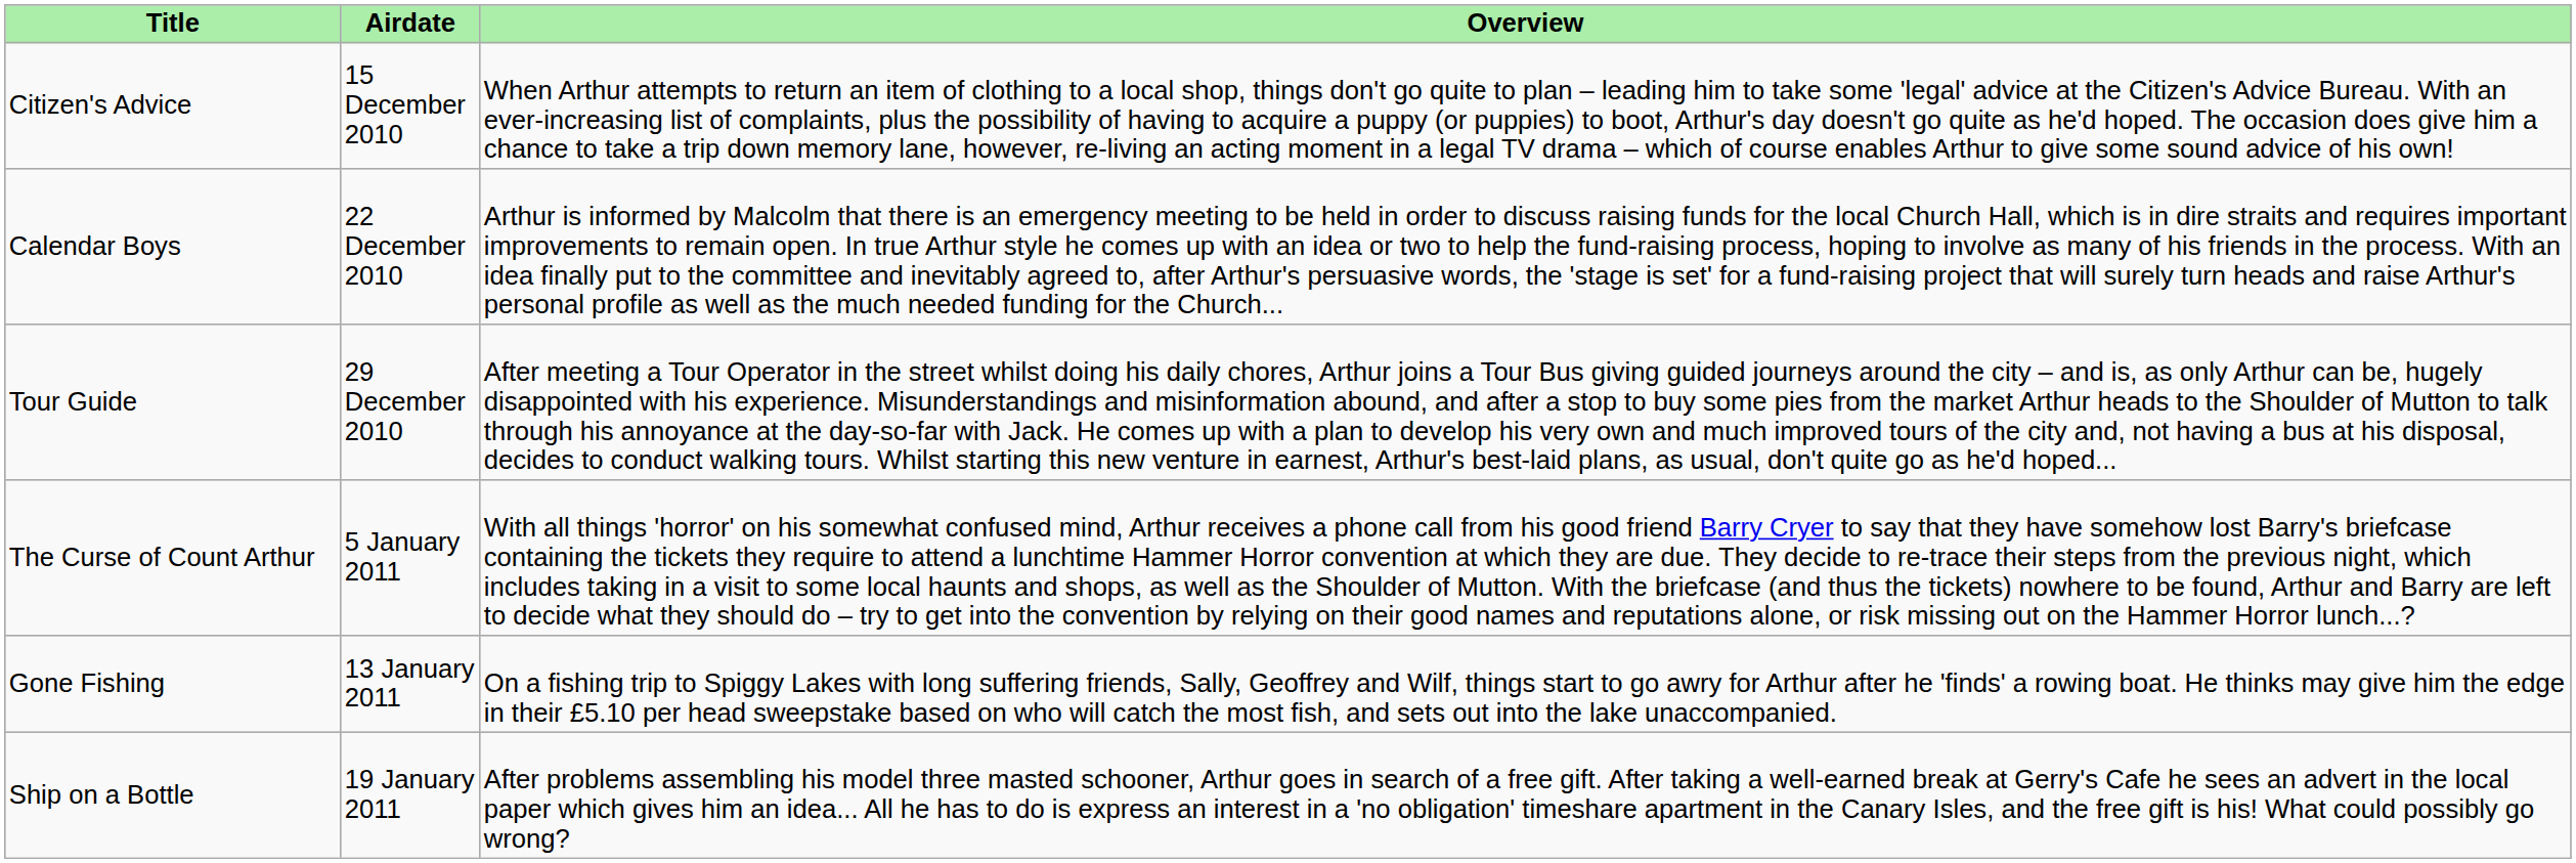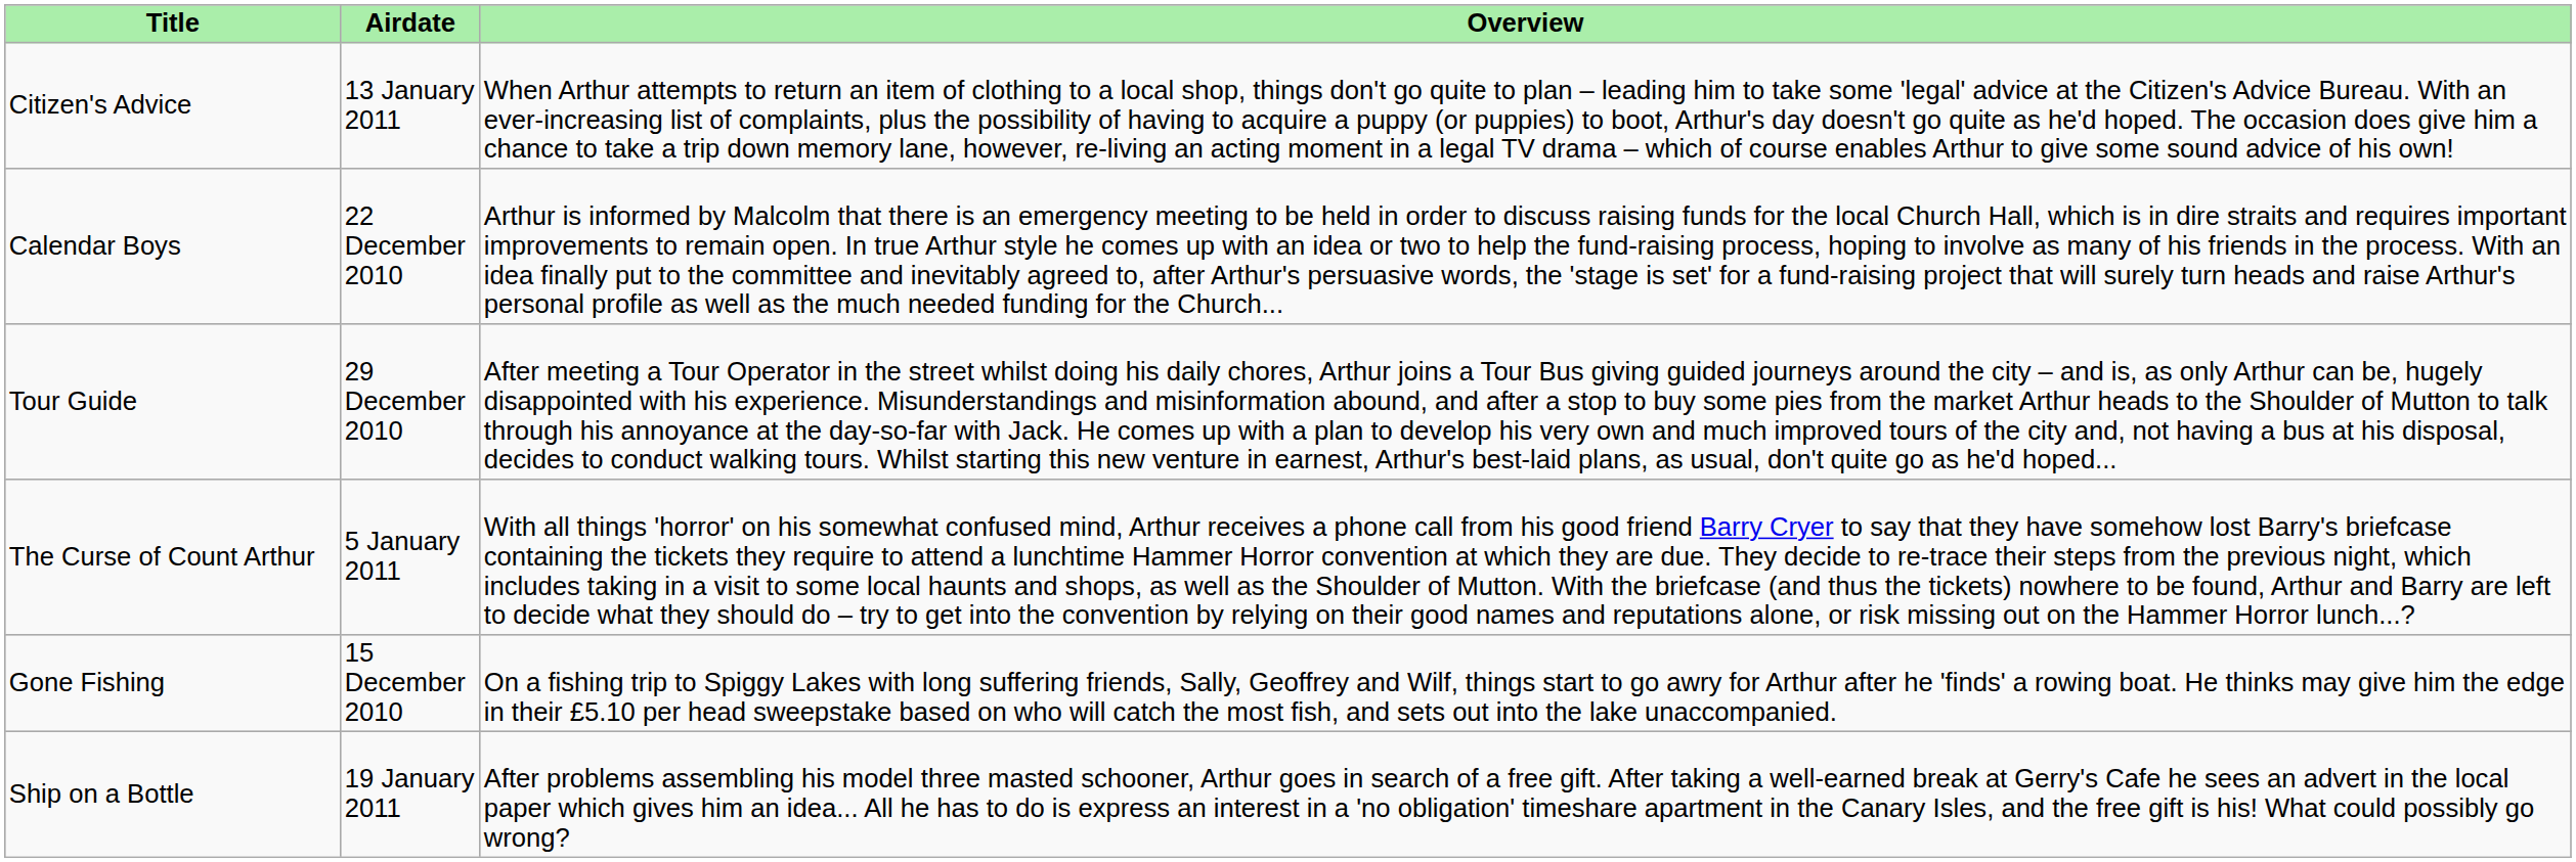 <table border="2" cellpadding="2" cellspacing="0" style="margin: 0 1em 0 0; background: #f9f9f9; border: 1px #aaa solid; border-collapse: collapse; font-size: 100%;">
 <tr style="background:#aaeeaa">
 <th width="200px">Title</th>
 <th width="80px">Airdate</th>
 <th>Overview</th>
 </tr>
 <tr>
 <td>Citizen's Advice</td>
-<td>15 December 2010</td>
+<td>13 January 2011</td>
 <td><br>When Arthur attempts to return an item of clothing to a local shop, things don't go quite to plan – leading him to take some 'legal' advice at the Citizen's Advice Bureau. With an ever-increasing list of complaints, plus the possibility of having to acquire a puppy (or puppies) to boot, Arthur's day doesn't go quite as he'd hoped. The occasion does give him a chance to take a trip down memory lane, however, re-living an acting moment in a legal TV drama – which of course enables Arthur to give some sound advice of his own!</td>
 </tr>
 <tr>
 <td>Calendar Boys</td>
 <td>22 December 2010</td>
 <td><br>Arthur is informed by Malcolm that there is an emergency meeting to be held in order to discuss raising funds for the local Church Hall, which is in dire straits and requires important improvements to remain open. In true Arthur style he comes up with an idea or two to help the fund-raising process, hoping to involve as many of his friends in the process. With an idea finally put to the committee and inevitably agreed to, after Arthur's persuasive words, the 'stage is set' for a fund-raising project that will surely turn heads and raise Arthur's personal profile as well as the much needed funding for the Church...</td>
 </tr>
 <tr>
 <td>Tour Guide</td>
 <td>29 December 2010</td>
 <td><br>After meeting a Tour Operator in the street whilst doing his daily chores, Arthur joins a Tour Bus giving guided journeys around the city – and is, as only Arthur can be, hugely disappointed with his experience. Misunderstandings and misinformation abound, and after a stop to buy some pies from the market Arthur heads to the Shoulder of Mutton to talk through his annoyance at the day-so-far with Jack. He comes up with a plan to develop his very own and much improved tours of the city and, not having a bus at his disposal, decides to conduct walking tours. Whilst starting this new venture in earnest, Arthur's best-laid plans, as usual, don't quite go as he'd hoped...</td>
 </tr>
 <tr>
 <td>The Curse of Count Arthur</td>
 <td>5 January 2011</td>
 <td><br>With all things 'horror' on his somewhat confused mind, Arthur receives a phone call from his good friend <a href='#'>Barry Cryer</a> to say that they have somehow lost Barry's briefcase containing the tickets they require to attend a lunchtime Hammer Horror convention at which they are due. They decide to re-trace their steps from the previous night, which includes taking in a visit to some local haunts and shops, as well as the Shoulder of Mutton. With the briefcase (and thus the tickets) nowhere to be found, Arthur and Barry are left to decide what they should do – try to get into the convention by relying on their good names and reputations alone, or risk missing out on the Hammer Horror lunch...?</td>
 </tr>
 <tr>
 <td>Gone Fishing</td>
-<td>13 January 2011</td>
+<td>15 December 2010</td>
 <td><br>On a fishing trip to Spiggy Lakes with long suffering friends, Sally, Geoffrey and Wilf, things start to go awry for Arthur after he 'finds' a rowing boat. He thinks may give him the edge in their £5.10 per head sweepstake based on who will catch the most fish, and sets out into the lake unaccompanied.</td>
 </tr>
 <tr>
 <td>Ship on a Bottle</td>
 <td>19 January 2011</td>
 <td><br>After problems assembling his model three masted schooner, Arthur goes in search of a free gift. After taking a well-earned break at Gerry's Cafe he sees an advert in the local paper which gives him an idea... All he has to do is express an interest in a 'no obligation' timeshare apartment in the Canary Isles, and the free gift is his! What could possibly go wrong?</td>
 </tr>
 </table>
